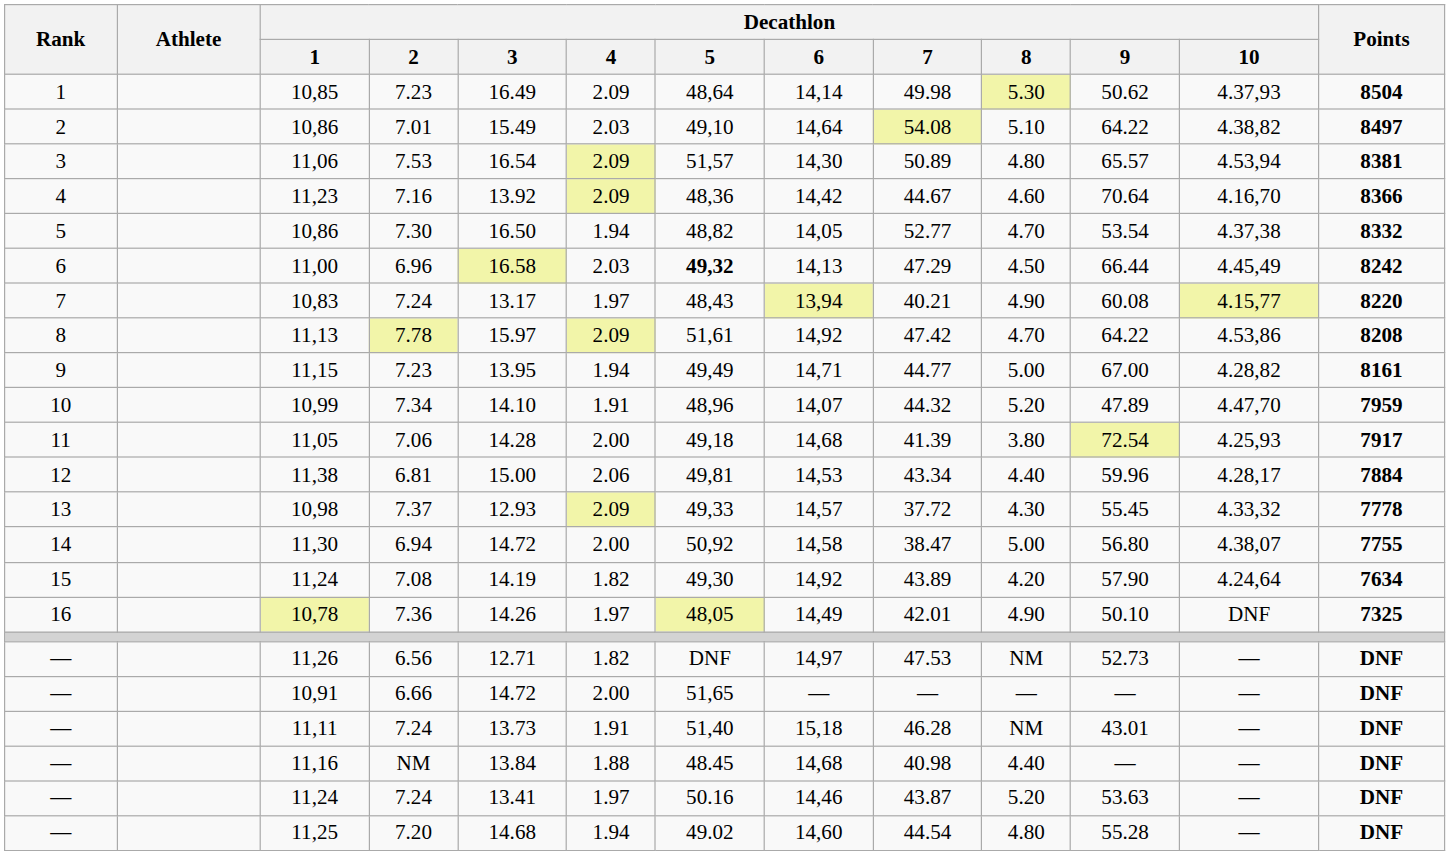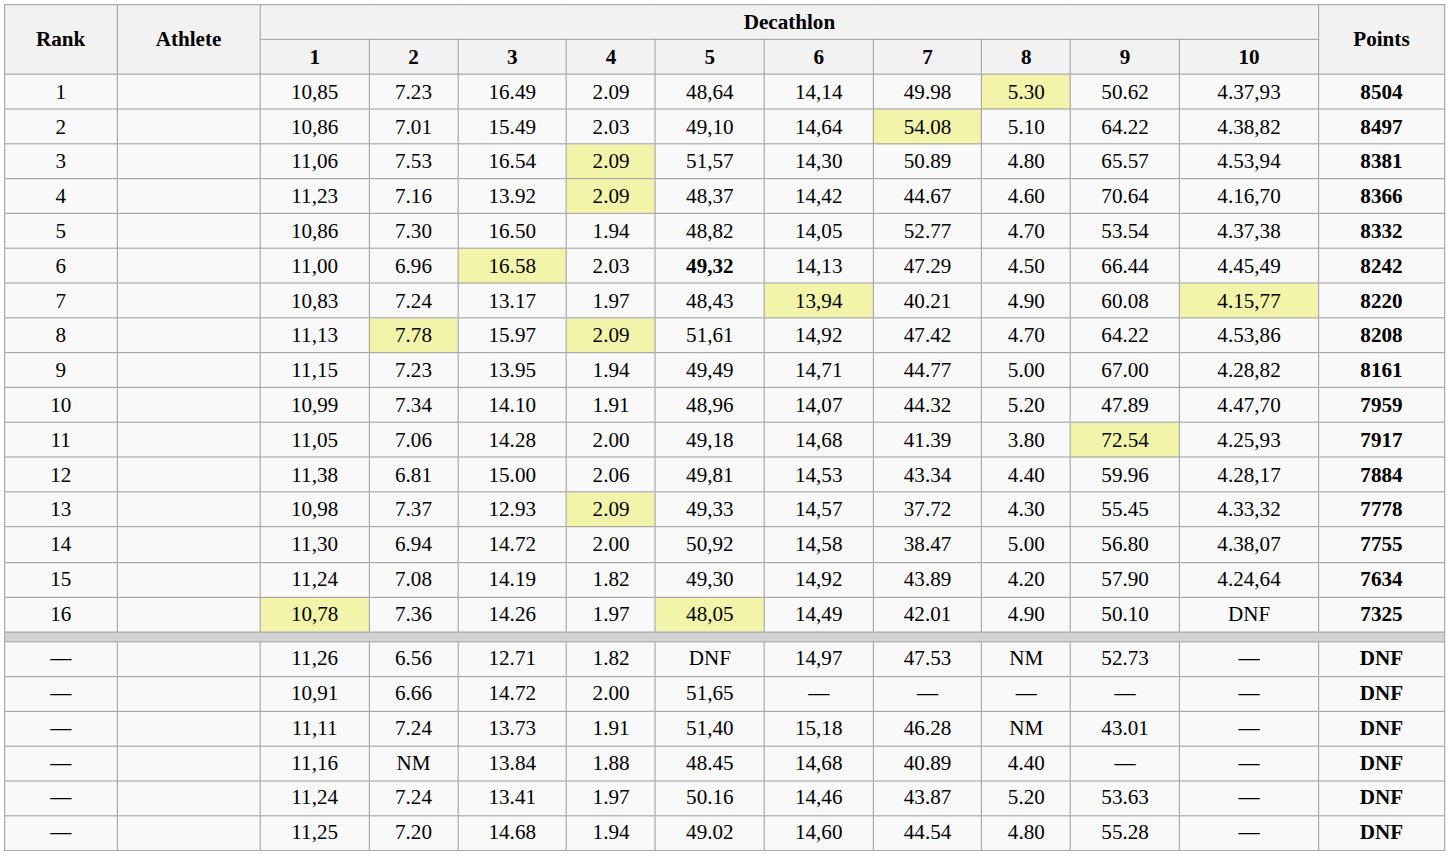 <table class="wikitable" style=" text-align:center; font-size:110%;" width="95%">
 <tr>
 <th rowspan="2">Rank</th>
 <th rowspan="2">Athlete</th>
 <th colspan="10">Decathlon</th>
 <th rowspan="2">Points</th>
 </tr>
 <tr>
 <th>1</th>
 <th>2</th>
 <th>3</th>
 <th>4</th>
 <th>5</th>
 <th>6</th>
 <th>7</th>
 <th>8</th>
 <th>9</th>
 <th>10</th>
 </tr>
 <tr>
 <td>1</td>
 <td align=left></td>
 <td>10,85</td>
 <td>7.23</td>
 <td>16.49</td>
 <td>2.09</td>
 <td>48,64</td>
 <td>14,14</td>
 <td>49.98</td>
 <td bgcolor=#F2F5A9>5.30</td>
 <td>50.62</td>
 <td>4.37,93</td>
 <td><strong>8504</strong></td>
 </tr>
 <tr>
 <td>2</td>
 <td align=left></td>
 <td>10,86</td>
 <td>7.01</td>
 <td>15.49</td>
 <td>2.03</td>
 <td>49,10</td>
 <td>14,64</td>
 <td bgcolor=#F2F5A9>54.08</td>
 <td>5.10</td>
 <td>64.22</td>
 <td>4.38,82</td>
 <td><strong>8497</strong></td>
 </tr>
 <tr>
 <td>3</td>
 <td align=left></td>
 <td>11,06</td>
 <td>7.53</td>
 <td>16.54</td>
 <td bgcolor=#F2F5A9>2.09</td>
 <td>51,57</td>
 <td>14,30</td>
 <td>50.89</td>
 <td>4.80</td>
 <td>65.57</td>
 <td>4.53,94</td>
 <td><strong>8381</strong></td>
 </tr>
 <tr>
 <td>4</td>
 <td align=left></td>
 <td>11,23</td>
 <td>7.16</td>
 <td>13.92</td>
 <td bgcolor=#F2F5A9>2.09</td>
-<td>48,36</td>
+<td>48,37</td>
 <td>14,42</td>
 <td>44.67</td>
 <td>4.60</td>
 <td>70.64</td>
 <td>4.16,70</td>
 <td><strong>8366</strong></td>
 </tr>
 <tr>
 <td>5</td>
 <td align=left></td>
 <td>10,86</td>
 <td>7.30</td>
 <td>16.50</td>
 <td>1.94</td>
 <td>48,82</td>
 <td>14,05</td>
 <td>52.77</td>
 <td>4.70</td>
 <td>53.54</td>
 <td>4.37,38</td>
 <td><strong>8332</strong></td>
 </tr>
 <tr>
 <td>6</td>
 <td align=left></td>
 <td>11,00</td>
 <td>6.96</td>
 <td bgcolor=#F2F5A9>16.58</td>
 <td>2.03</td>
 <td><strong>49,32</strong></td>
 <td>14,13</td>
 <td>47.29</td>
 <td>4.50</td>
 <td>66.44</td>
 <td>4.45,49</td>
 <td><strong>8242</strong></td>
 </tr>
 <tr>
 <td>7</td>
 <td align=left></td>
 <td>10,83</td>
 <td>7.24</td>
 <td>13.17</td>
 <td>1.97</td>
 <td>48,43</td>
 <td bgcolor=#F2F5A9>13,94</td>
 <td>40.21</td>
 <td>4.90</td>
 <td>60.08</td>
 <td bgcolor=#F2F5A9>4.15,77</td>
 <td><strong>8220</strong></td>
 </tr>
 <tr>
 <td>8</td>
 <td align=left></td>
 <td>11,13</td>
 <td bgcolor=#F2F5A9>7.78</td>
 <td>15.97</td>
 <td bgcolor=#F2F5A9>2.09</td>
 <td>51,61</td>
 <td>14,92</td>
 <td>47.42</td>
 <td>4.70</td>
 <td>64.22</td>
 <td>4.53,86</td>
 <td><strong>8208</strong></td>
 </tr>
 <tr>
 <td>9</td>
 <td align=left></td>
 <td>11,15</td>
 <td>7.23</td>
 <td>13.95</td>
 <td>1.94</td>
 <td>49,49</td>
 <td>14,71</td>
 <td>44.77</td>
 <td>5.00</td>
 <td>67.00</td>
 <td>4.28,82</td>
 <td><strong>8161</strong></td>
 </tr>
 <tr>
 <td>10</td>
 <td align=left></td>
 <td>10,99</td>
 <td>7.34</td>
 <td>14.10</td>
 <td>1.91</td>
 <td>48,96</td>
 <td>14,07</td>
 <td>44.32</td>
 <td>5.20</td>
 <td>47.89</td>
 <td>4.47,70</td>
 <td><strong>7959</strong></td>
 </tr>
 <tr>
 <td>11</td>
 <td align=left></td>
 <td>11,05</td>
 <td>7.06</td>
 <td>14.28</td>
 <td>2.00</td>
 <td>49,18</td>
 <td>14,68</td>
 <td>41.39</td>
 <td>3.80</td>
 <td bgcolor=#F2F5A9>72.54</td>
 <td>4.25,93</td>
 <td><strong>7917</strong></td>
 </tr>
 <tr>
 <td>12</td>
 <td align=left></td>
 <td>11,38</td>
 <td>6.81</td>
 <td>15.00</td>
 <td>2.06</td>
 <td>49,81</td>
 <td>14,53</td>
 <td>43.34</td>
 <td>4.40</td>
 <td>59.96</td>
 <td>4.28,17</td>
 <td><strong>7884</strong></td>
 </tr>
 <tr>
 <td>13</td>
 <td align=left></td>
 <td>10,98</td>
 <td>7.37</td>
 <td>12.93</td>
 <td bgcolor=#F2F5A9>2.09</td>
 <td>49,33</td>
 <td>14,57</td>
 <td>37.72</td>
 <td>4.30</td>
 <td>55.45</td>
 <td>4.33,32</td>
 <td><strong>7778</strong></td>
 </tr>
 <tr>
 <td>14</td>
 <td align=left></td>
 <td>11,30</td>
 <td>6.94</td>
 <td>14.72</td>
 <td>2.00</td>
 <td>50,92</td>
 <td>14,58</td>
 <td>38.47</td>
 <td>5.00</td>
 <td>56.80</td>
 <td>4.38,07</td>
 <td><strong>7755</strong></td>
 </tr>
 <tr>
 <td>15</td>
 <td align=left></td>
 <td>11,24</td>
 <td>7.08</td>
 <td>14.19</td>
 <td>1.82</td>
 <td>49,30</td>
 <td>14,92</td>
 <td>43.89</td>
 <td>4.20</td>
 <td>57.90</td>
 <td>4.24,64</td>
 <td><strong>7634</strong></td>
 </tr>
 <tr>
 <td>16</td>
 <td align=left></td>
 <td bgcolor=#F2F5A9>10,78</td>
 <td>7.36</td>
 <td>14.26</td>
 <td>1.97</td>
 <td bgcolor=#F2F5A9>48,05</td>
 <td>14,49</td>
 <td>42.01</td>
 <td>4.90</td>
 <td>50.10</td>
 <td>DNF</td>
 <td><strong>7325</strong></td>
 </tr>
 <tr>
 <td colspan=13 bgcolor=lightgray></td>
 </tr>
 <tr>
 <td>—</td>
 <td align=left></td>
 <td>11,26</td>
 <td>6.56</td>
 <td>12.71</td>
 <td>1.82</td>
 <td>DNF</td>
 <td>14,97</td>
 <td>47.53</td>
 <td>NM</td>
 <td>52.73</td>
 <td>—</td>
 <td><strong>DNF</strong></td>
 </tr>
 <tr>
 <td>—</td>
 <td align=left></td>
 <td>10,91</td>
 <td>6.66</td>
 <td>14.72</td>
 <td>2.00</td>
 <td>51,65</td>
 <td>—</td>
 <td>—</td>
 <td>—</td>
 <td>—</td>
 <td>—</td>
 <td><strong>DNF</strong></td>
 </tr>
 <tr>
 <td>—</td>
 <td align=left></td>
 <td>11,11</td>
 <td>7.24</td>
 <td>13.73</td>
 <td>1.91</td>
 <td>51,40</td>
 <td>15,18</td>
 <td>46.28</td>
 <td>NM</td>
 <td>43.01</td>
 <td>—</td>
 <td><strong>DNF</strong></td>
 </tr>
 <tr>
 <td>—</td>
 <td align=left></td>
 <td>11,16</td>
 <td>NM</td>
 <td>13.84</td>
 <td>1.88</td>
 <td>48.45</td>
 <td>14,68</td>
-<td>40.98</td>
+<td>40.89</td>
 <td>4.40</td>
 <td>—</td>
 <td>—</td>
 <td><strong>DNF</strong></td>
 </tr>
 <tr>
 <td>—</td>
 <td align=left></td>
 <td>11,24</td>
 <td>7.24</td>
 <td>13.41</td>
 <td>1.97</td>
 <td>50.16</td>
 <td>14,46</td>
 <td>43.87</td>
 <td>5.20</td>
 <td>53.63</td>
 <td>—</td>
 <td><strong>DNF  </strong></td>
 </tr>
 <tr>
 <td>—</td>
 <td align=left></td>
 <td>11,25</td>
 <td>7.20</td>
 <td>14.68</td>
 <td>1.94</td>
 <td>49.02</td>
 <td>14,60</td>
 <td>44.54</td>
 <td>4.80</td>
 <td>55.28</td>
 <td>—</td>
 <td><strong>DNF  </strong></td>
 </tr>
 </table>
